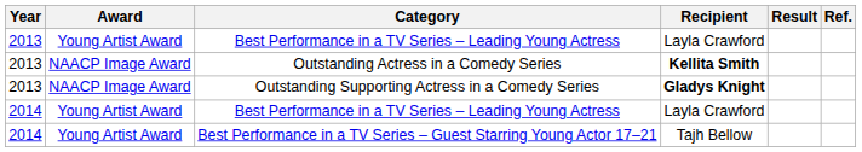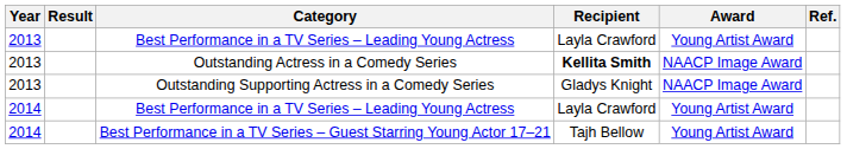 <table class="wikitable" rowspan=6; style="text-align: center; background:#ffffff;">
 <tr>
 <th>Year</th>
-<th>Award</th>
+<th>Result</th>
 <th>Category</th>
 <th>Recipient</th>
-<th>Result</th>
+<th>Award</th>
 <th>Ref.</th>
 </tr>
 <tr>
 <td><a href='#'>2013</a></td>
-<td><a href='#'>Young Artist Award</a></td>
+<td></td>
 <td><a href='#'>Best Performance in a TV Series – Leading Young Actress</a></td>
 <td>Layla Crawford</td>
-<td></td>
+<td><a href='#'>Young Artist Award</a></td>
 <td></td>
 </tr>
 <tr>
 <td>2013</td>
-<td><a href='#'>NAACP Image Award</a></td>
+<td></td>
 <td>Outstanding Actress in a Comedy Series</td>
 <td><strong>Kellita Smith</strong></td>
-<td></td>
+<td><a href='#'>NAACP Image Award</a></td>
 <td></td>
 </tr>
 <tr>
 <td>2013</td>
+<td></td>
+<td>Outstanding Supporting Actress in a Comedy Series</td>
+<td>Gladys Knight</td>
 <td><a href='#'>NAACP Image Award</a></td>
-<td>Outstanding Supporting Actress in a Comedy Series</td>
-<td><strong>Gladys Knight</strong></td>
-<td></td>
 <td></td>
 </tr>
 <tr>
 <td><a href='#'>2014</a></td>
-<td><a href='#'>Young Artist Award</a></td>
+<td></td>
 <td><a href='#'>Best Performance in a TV Series – Leading Young Actress</a></td>
 <td>Layla Crawford</td>
-<td></td>
+<td><a href='#'>Young Artist Award</a></td>
 <td></td>
 </tr>
 <tr>
 <td><a href='#'>2014</a></td>
-<td><a href='#'>Young Artist Award</a></td>
+<td></td>
 <td><a href='#'>Best Performance in a TV Series – Guest Starring Young Actor 17–21</a></td>
 <td>Tajh Bellow</td>
-<td></td>
+<td><a href='#'>Young Artist Award</a></td>
 <td></td>
 </tr>
 </table>
